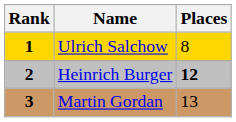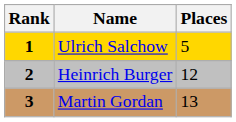 <table class="wikitable">
 <tr>
 <th>Rank</th>
 <th>Name</th>
 <th>Places</th>
 </tr>
 <tr bgcolor=gold>
 <td align=center><strong>1</strong></td>
 <td> <a href='#'>Ulrich Salchow</a></td>
-<td>8</td>
+<td>5</td>
 </tr>
 <tr bgcolor=silver>
 <td align=center><strong>2</strong></td>
 <td> <a href='#'>Heinrich Burger</a></td>
-<td><strong>12</strong></td>
+<td>12</td>
 </tr>
 <tr bgcolor=cc9966>
 <td align=center><strong>3</strong></td>
 <td> <a href='#'>Martin Gordan</a></td>
 <td>13</td>
 </tr>
 </table>
